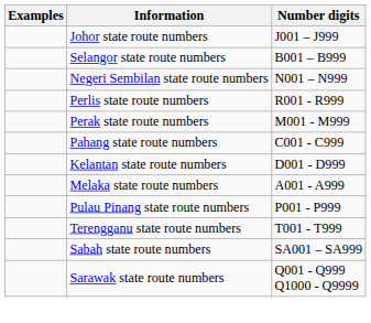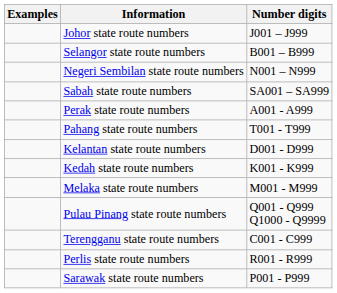 <table class="wikitable">
 <tr>
 <th>Examples</th>
 <th>Information</th>
 <th>Number digits</th>
 </tr>
 <tr>
 <td></td>
 <td><a href='#'>Johor</a> state route numbers</td>
 <td>J001 – J999</td>
 </tr>
 <tr>
 <td></td>
 <td><a href='#'>Selangor</a> state route numbers</td>
 <td>B001 – B999</td>
 </tr>
 <tr>
 <td></td>
 <td><a href='#'>Negeri Sembilan</a> state route numbers</td>
 <td>N001 – N999</td>
 </tr>
 <tr>
 <td></td>
-<td><a href='#'>Perlis</a> state route numbers</td>
-<td>R001 - R999</td>
+<td><a href='#'>Sabah</a> state route numbers</td>
+<td>SA001 – SA999</td>
 </tr>
 <tr>
 <td></td>
 <td><a href='#'>Perak</a> state route numbers</td>
-<td>M001 - M999</td>
+<td>A001 - A999</td>
 </tr>
 <tr>
 <td></td>
 <td><a href='#'>Pahang</a> state route numbers</td>
-<td>C001 - C999</td>
+<td>T001 - T999</td>
 </tr>
 <tr>
 <td></td>
 <td><a href='#'>Kelantan</a> state route numbers</td>
 <td>D001 - D999</td>
 </tr>
 <tr>
 <td></td>
+<td><a href='#'>Kedah</a> state route numbers</td>
+<td>K001 - K999</td>
+</tr>
+<tr>
+<td></td>
 <td><a href='#'>Melaka</a> state route numbers</td>
-<td>A001 - A999</td>
+<td>M001 - M999</td>
 </tr>
 <tr>
 <td></td>
 <td><a href='#'>Pulau Pinang</a> state route numbers</td>
-<td>P001 - P999</td>
+<td>Q001 - Q999<br>Q1000 - Q9999</td>
 </tr>
 <tr>
 <td></td>
 <td><a href='#'>Terengganu</a> state route numbers</td>
-<td>T001 - T999</td>
+<td>C001 - C999</td>
 </tr>
 <tr>
 <td></td>
-<td><a href='#'>Sabah</a> state route numbers</td>
-<td>SA001 – SA999</td>
+<td><a href='#'>Perlis</a> state route numbers</td>
+<td>R001 - R999</td>
 </tr>
 <tr>
 <td></td>
 <td><a href='#'>Sarawak</a> state route numbers</td>
-<td>Q001 - Q999<br>Q1000 - Q9999</td>
+<td>P001 - P999</td>
 </tr>
 </table>
